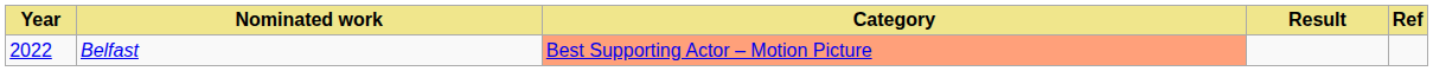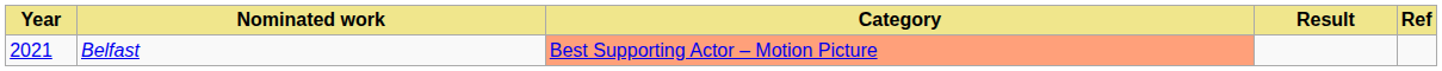 <table class="wikitable" width="95%">
 <tr>
 <th style="background:#F0E68C" width="5%">Year</th>
 <th style="background:#F0E68C" width="33%">Nominated work</th>
 <th style="background:#F0E68C" width="50%">Category</th>
 <th style="background:#F0E68C" width="10%">Result</th>
 <th style="background:#F0E68C" width="2%">Ref</th>
 </tr>
 <tr>
-<td><a href='#'>2022</a></td>
+<td><a href='#'>2021</a></td>
 <td><em><a href='#'>Belfast</a></em></td>
 <td style="background: lightsalmon;"><a href='#'>Best Supporting Actor – Motion Picture</a></td>
 <td></td>
 <td></td>
 </tr>
 </table>
